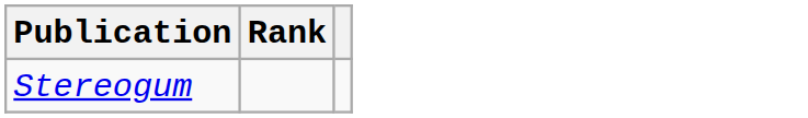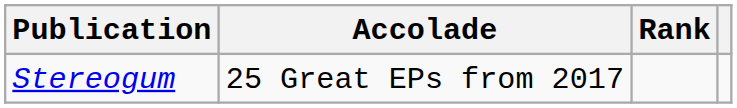 <table class="sortable wikitable">
 <tr>
 <th>Publication</th>
+<th>Accolade</th>
 <th>Rank</th>
 <th class="unsortable"></th>
 </tr>
 <tr>
 <td><em><a href='#'>Stereogum</a></em></td>
+<td>25 Great EPs from 2017</td>
 <td></td>
 <td></td>
 </tr>
 </table>
